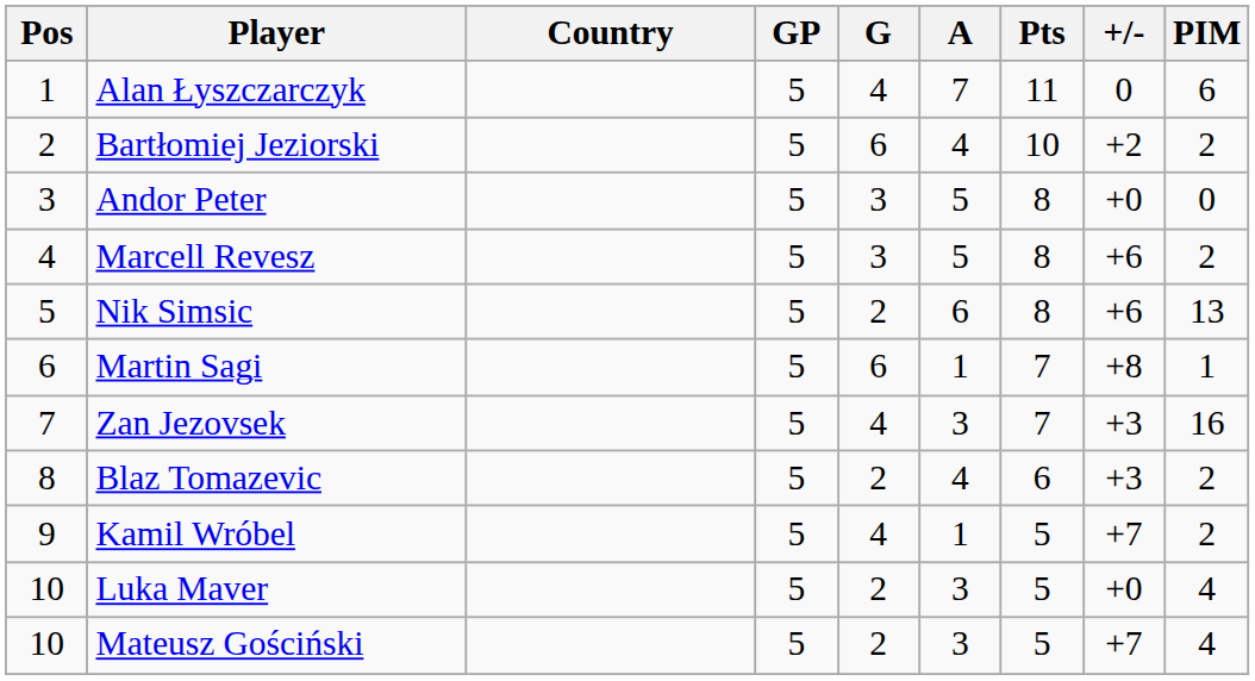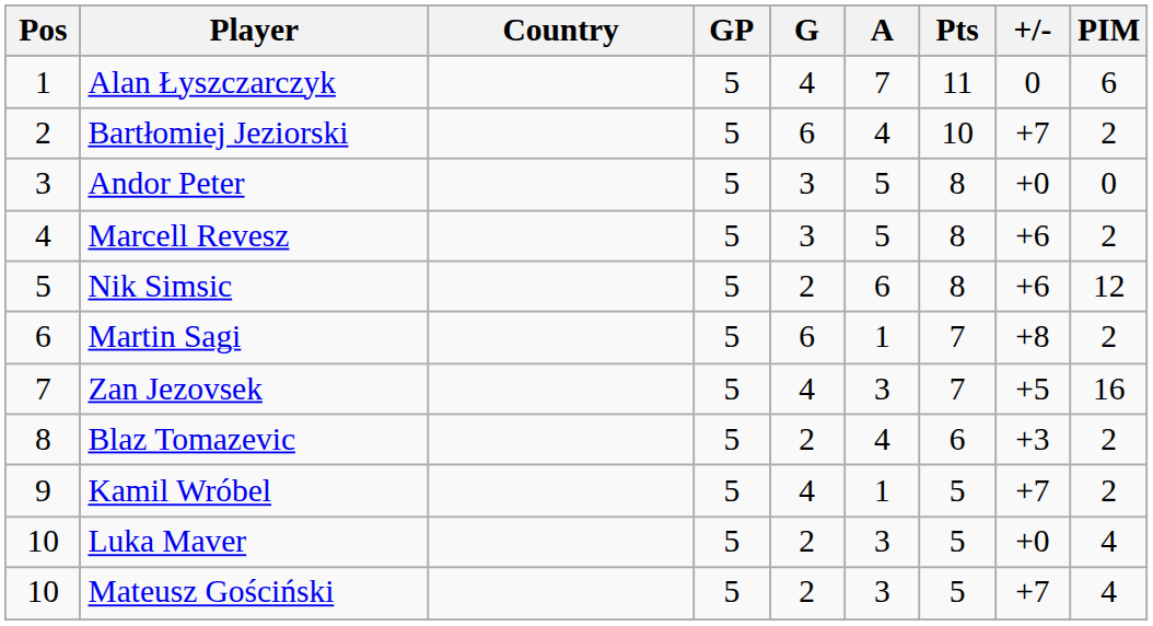 <table class="wikitable sortable" style="text-align: center;">
 <tr>
 <th width=30>Pos</th>
 <th width=165>Player</th>
 <th width=125>Country</th>
 <th width=30>GP</th>
 <th width=30>G</th>
 <th width=30>A</th>
 <th width=30>Pts</th>
 <th width=30>+/-</th>
 <th width=30>PIM</th>
 </tr>
 <tr>
 <td>1</td>
 <td align=left><a href='#'>Alan Łyszczarczyk</a></td>
 <td align=left></td>
 <td>5</td>
 <td>4</td>
 <td>7</td>
 <td>11</td>
 <td>0</td>
 <td>6</td>
 </tr>
 <tr>
 <td>2</td>
 <td align=left><a href='#'>Bartłomiej Jeziorski</a></td>
 <td align=left></td>
 <td>5</td>
 <td>6</td>
 <td>4</td>
 <td>10</td>
-<td>+2</td>
+<td>+7</td>
 <td>2</td>
 </tr>
 <tr>
 <td>3</td>
 <td align=left><a href='#'>Andor Peter</a></td>
 <td align=left></td>
 <td>5</td>
 <td>3</td>
 <td>5</td>
 <td>8</td>
 <td>+0</td>
 <td>0</td>
 </tr>
 <tr>
 <td>4</td>
 <td align=left><a href='#'>Marcell Revesz</a></td>
 <td align=left></td>
 <td>5</td>
 <td>3</td>
 <td>5</td>
 <td>8</td>
 <td>+6</td>
 <td>2</td>
 </tr>
 <tr>
 <td>5</td>
 <td align=left><a href='#'>Nik Simsic</a></td>
 <td align=left></td>
 <td>5</td>
 <td>2</td>
 <td>6</td>
 <td>8</td>
 <td>+6</td>
-<td>13</td>
+<td>12</td>
 </tr>
 <tr>
 <td>6</td>
 <td align=left><a href='#'>Martin Sagi</a></td>
 <td align=left></td>
 <td>5</td>
 <td>6</td>
 <td>1</td>
 <td>7</td>
 <td>+8</td>
-<td>1</td>
+<td>2</td>
 </tr>
 <tr>
 <td>7</td>
 <td align=left><a href='#'>Zan Jezovsek</a></td>
 <td align=left></td>
 <td>5</td>
 <td>4</td>
 <td>3</td>
 <td>7</td>
-<td>+3</td>
+<td>+5</td>
 <td>16</td>
 </tr>
 <tr>
 <td>8</td>
 <td align=left><a href='#'>Blaz Tomazevic</a></td>
 <td align=left></td>
 <td>5</td>
 <td>2</td>
 <td>4</td>
 <td>6</td>
 <td>+3</td>
 <td>2</td>
 </tr>
 <tr>
 <td>9</td>
 <td align=left><a href='#'>Kamil Wróbel</a></td>
 <td align=left></td>
 <td>5</td>
 <td>4</td>
 <td>1</td>
 <td>5</td>
 <td>+7</td>
 <td>2</td>
 </tr>
 <tr>
 <td>10</td>
 <td align=left><a href='#'>Luka Maver</a></td>
 <td align=left></td>
 <td>5</td>
 <td>2</td>
 <td>3</td>
 <td>5</td>
 <td>+0</td>
 <td>4</td>
 </tr>
 <tr>
 <td>10</td>
 <td align=left><a href='#'>Mateusz Gościński</a></td>
 <td align=left></td>
 <td>5</td>
 <td>2</td>
 <td>3</td>
 <td>5</td>
 <td>+7</td>
 <td>4</td>
 </tr>
 </table>
